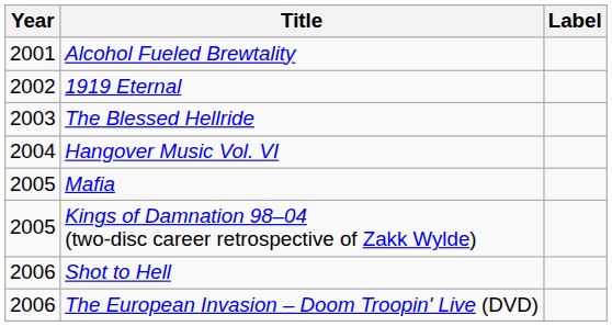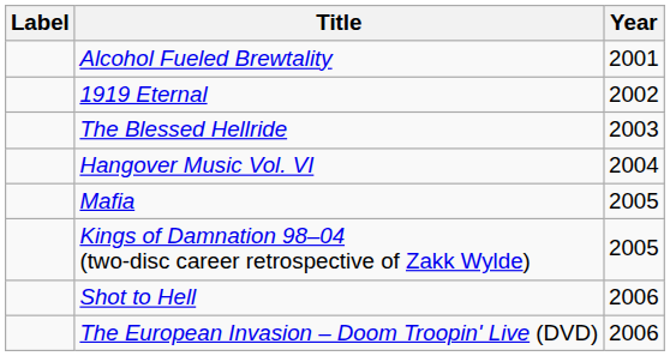 <table class="wikitable">
 <tr>
+<th>Label</th>
+<th>Title</th>
 <th>Year</th>
-<th>Title</th>
-<th>Label</th>
 </tr>
 <tr>
+<td></td>
+<td><em><a href='#'>Alcohol Fueled Brewtality</a></em></td>
 <td>2001</td>
-<td><em><a href='#'>Alcohol Fueled Brewtality</a></em></td>
-<td></td>
 </tr>
 <tr>
+<td></td>
+<td><em><a href='#'>1919 Eternal</a></em></td>
 <td>2002</td>
-<td><em><a href='#'>1919 Eternal</a></em></td>
-<td></td>
 </tr>
 <tr>
+<td></td>
+<td><em><a href='#'>The Blessed Hellride</a></em></td>
 <td>2003</td>
-<td><em><a href='#'>The Blessed Hellride</a></em></td>
-<td></td>
 </tr>
 <tr>
+<td></td>
+<td><em><a href='#'>Hangover Music Vol. VI</a></em></td>
 <td>2004</td>
-<td><em><a href='#'>Hangover Music Vol. VI</a></em></td>
-<td></td>
 </tr>
 <tr>
+<td></td>
+<td><em><a href='#'>Mafia</a></em></td>
 <td>2005</td>
-<td><em><a href='#'>Mafia</a></em></td>
-<td></td>
 </tr>
 <tr>
+<td></td>
+<td><em><a href='#'>Kings of Damnation 98–04</a></em><br>(two-disc career retrospective of <a href='#'>Zakk Wylde</a>)</td>
 <td>2005</td>
-<td><em><a href='#'>Kings of Damnation 98–04</a></em><br>(two-disc career retrospective of <a href='#'>Zakk Wylde</a>)</td>
-<td></td>
 </tr>
 <tr>
+<td></td>
+<td><em><a href='#'>Shot to Hell</a></em></td>
 <td>2006</td>
-<td><em><a href='#'>Shot to Hell</a></em></td>
-<td></td>
 </tr>
 <tr>
+<td></td>
+<td><em><a href='#'>The European Invasion – Doom Troopin' Live</a></em> (DVD)</td>
 <td>2006</td>
-<td><em><a href='#'>The European Invasion – Doom Troopin' Live</a></em> (DVD)</td>
-<td></td>
 </tr>
 </table>
